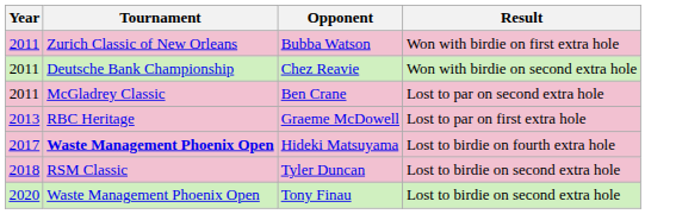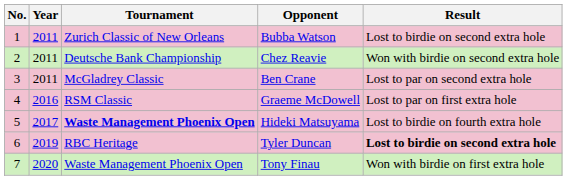 <table class="wikitable" style="font-size:95%;">
 <tr>
+<th>No.</th>
 <th>Year</th>
 <th>Tournament</th>
 <th>Opponent</th>
 <th>Result</th>
 </tr>
 <tr style="background:#F2C1D1;">
+<td align=center>1</td>
 <td align=center><a href='#'>2011</a></td>
 <td><a href='#'>Zurich Classic of New Orleans</a></td>
 <td> <a href='#'>Bubba Watson</a></td>
-<td>Won with birdie on first extra hole</td>
+<td>Lost to birdie on second extra hole</td>
 </tr>
 <tr style="background:#D0F0C0;">
+<td align=center>2</td>
 <td align=center>2011</td>
 <td><a href='#'>Deutsche Bank Championship</a></td>
 <td> <a href='#'>Chez Reavie</a></td>
 <td>Won with birdie on second extra hole</td>
 </tr>
 <tr style="background:#F2C1D1;">
+<td align=center>3</td>
 <td align=center>2011</td>
 <td><a href='#'>McGladrey Classic</a></td>
 <td> <a href='#'>Ben Crane</a></td>
 <td>Lost to par on second extra hole</td>
 </tr>
 <tr style="background:#F2C1D1;">
-<td align=center><a href='#'>2013</a></td>
-<td><a href='#'>RBC Heritage</a></td>
+<td align=center>4</td>
+<td align=center><a href='#'>2016</a></td>
+<td><a href='#'>RSM Classic</a></td>
 <td> <a href='#'>Graeme McDowell</a></td>
 <td>Lost to par on first extra hole</td>
 </tr>
 <tr style="background:#F2C1D1;">
+<td align=center>5</td>
 <td align=center><a href='#'>2017</a></td>
 <td><strong><a href='#'>Waste Management Phoenix Open</a></strong></td>
 <td> <a href='#'>Hideki Matsuyama</a></td>
 <td>Lost to birdie on fourth extra hole</td>
 </tr>
 <tr style="background:#F2C1D1;">
-<td align=center><a href='#'>2018</a></td>
-<td><a href='#'>RSM Classic</a></td>
+<td align=center>6</td>
+<td align=center><a href='#'>2019</a></td>
+<td><a href='#'>RBC Heritage</a></td>
 <td> <a href='#'>Tyler Duncan</a></td>
-<td>Lost to birdie on second extra hole</td>
+<td><strong>Lost to birdie on second extra hole</strong></td>
 </tr>
 <tr style="background:#D0F0C0;">
+<td align=center>7</td>
 <td align=center><a href='#'>2020</a></td>
 <td><a href='#'>Waste Management Phoenix Open</a></td>
 <td> <a href='#'>Tony Finau</a></td>
-<td>Lost to birdie on second extra hole</td>
+<td>Won with birdie on first extra hole</td>
 </tr>
 </table>
